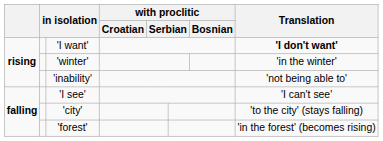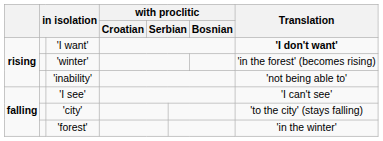 <table class="wikitable" style="text-align: center;">
 <tr>
 <th rowspan="2"></th>
 <th colspan="2" rowspan="2">in isolation</th>
 <th colspan="4">with proclitic</th>
 <th rowspan="2">Translation</th>
 </tr>
 <tr>
 <th>Croatian</th>
 <th colspan="2">Serbian</th>
 <th>Bosnian</th>
 </tr>
 <tr>
 <td rowspan="3"><strong>rising</strong></td>
 <td></td>
 <td>'I want'</td>
 <td colspan="4"></td>
 <td><strong>'I don't want'</strong></td>
 </tr>
 <tr>
 <td></td>
 <td>'winter'</td>
 <td colspan="3"></td>
 <td></td>
-<td>'in the winter'</td>
+<td>'in the forest' (becomes rising)</td>
 </tr>
 <tr>
 <td></td>
 <td>'inability'</td>
 <td colspan="4"></td>
 <td>'not being able to'</td>
 </tr>
 <tr>
 <td rowspan="3"><strong>falling</strong></td>
 <td></td>
 <td>'I see'</td>
 <td colspan="4"></td>
 <td>'I can't see'</td>
 </tr>
 <tr>
 <td></td>
 <td>'city'</td>
 <td colspan="2"></td>
 <td colspan="2"></td>
 <td>'to the city' (stays falling)</td>
 </tr>
 <tr>
 <td></td>
 <td>'forest'</td>
 <td colspan="2"></td>
 <td colspan="2"></td>
-<td>'in the forest' (becomes rising)</td>
+<td>'in the winter'</td>
 </tr>
 </table>
